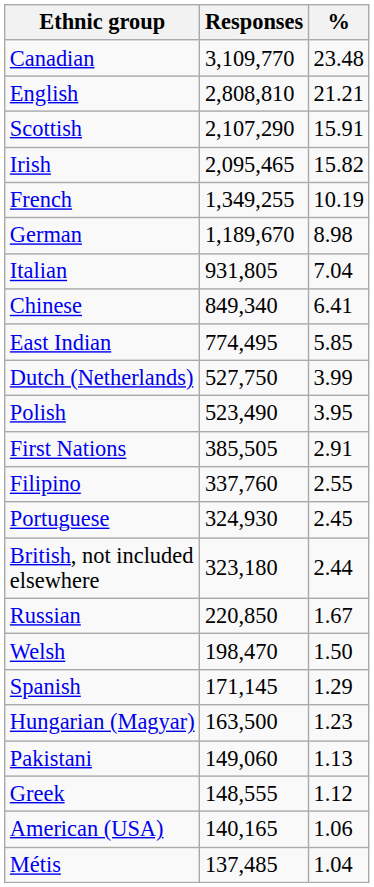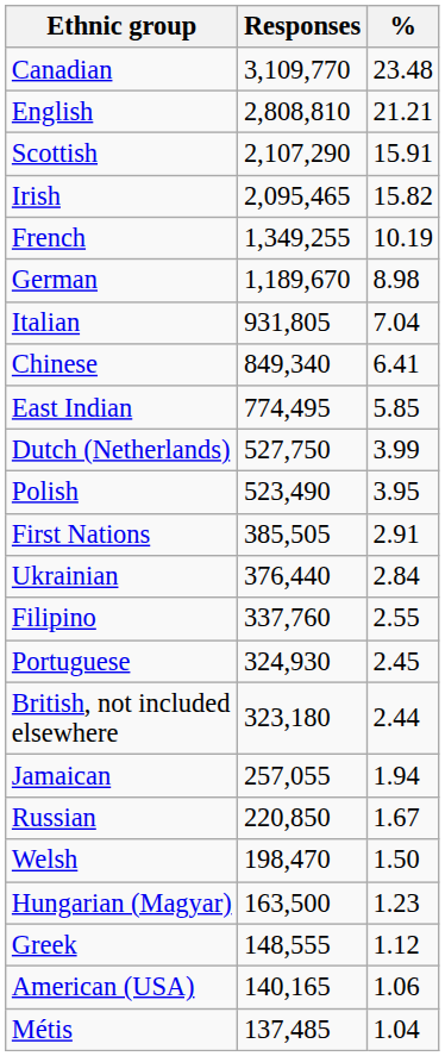 <table class="wikitable" border="1">
 <tr>
 <th>Ethnic group</th>
 <th>Responses</th>
 <th>%</th>
 </tr>
 <tr>
 <td><a href='#'>Canadian</a></td>
 <td>3,109,770</td>
 <td>23.48</td>
 </tr>
 <tr>
 <td><a href='#'>English</a></td>
 <td>2,808,810</td>
 <td>21.21</td>
 </tr>
 <tr>
 <td><a href='#'>Scottish</a></td>
 <td>2,107,290</td>
 <td>15.91</td>
 </tr>
 <tr>
 <td><a href='#'>Irish</a></td>
 <td>2,095,465</td>
 <td>15.82</td>
 </tr>
 <tr>
 <td><a href='#'>French</a></td>
 <td>1,349,255</td>
 <td>10.19</td>
 </tr>
 <tr>
 <td><a href='#'>German</a></td>
 <td>1,189,670</td>
 <td>8.98</td>
 </tr>
 <tr>
 <td><a href='#'>Italian</a></td>
 <td>931,805</td>
 <td>7.04</td>
 </tr>
 <tr>
 <td><a href='#'>Chinese</a></td>
 <td>849,340</td>
 <td>6.41</td>
 </tr>
 <tr>
 <td><a href='#'>East Indian</a></td>
 <td>774,495</td>
 <td>5.85</td>
 </tr>
 <tr>
 <td><a href='#'>Dutch (Netherlands)</a></td>
 <td>527,750</td>
 <td>3.99</td>
 </tr>
 <tr>
 <td><a href='#'>Polish</a></td>
 <td>523,490</td>
 <td>3.95</td>
 </tr>
 <tr>
 <td><a href='#'>First Nations</a></td>
 <td>385,505</td>
 <td>2.91</td>
 </tr>
 <tr>
+<td><a href='#'>Ukrainian</a></td>
+<td>376,440</td>
+<td>2.84</td>
+</tr>
+<tr>
 <td><a href='#'>Filipino</a></td>
 <td>337,760</td>
 <td>2.55</td>
 </tr>
 <tr>
 <td><a href='#'>Portuguese</a></td>
 <td>324,930</td>
 <td>2.45</td>
 </tr>
 <tr>
 <td><a href='#'>British</a>, not included<br>elsewhere</td>
 <td>323,180</td>
 <td>2.44</td>
 </tr>
 <tr>
+<td><a href='#'>Jamaican</a></td>
+<td>257,055</td>
+<td>1.94</td>
+</tr>
+<tr>
 <td><a href='#'>Russian</a></td>
 <td>220,850</td>
 <td>1.67</td>
 </tr>
 <tr>
 <td><a href='#'>Welsh</a></td>
 <td>198,470</td>
 <td>1.50</td>
 </tr>
 <tr>
-<td><a href='#'>Spanish</a></td>
-<td>171,145</td>
-<td>1.29</td>
-</tr>
-<tr>
 <td><a href='#'>Hungarian (Magyar)</a></td>
 <td>163,500</td>
 <td>1.23</td>
-</tr>
-<tr>
-<td><a href='#'>Pakistani</a></td>
-<td>149,060</td>
-<td>1.13</td>
 </tr>
 <tr>
 <td><a href='#'>Greek</a></td>
 <td>148,555</td>
 <td>1.12</td>
 </tr>
 <tr>
 <td><a href='#'>American (USA)</a></td>
 <td>140,165</td>
 <td>1.06</td>
 </tr>
 <tr>
 <td><a href='#'>Métis</a></td>
 <td>137,485</td>
 <td>1.04</td>
 </tr>
 </table>
